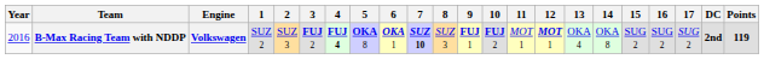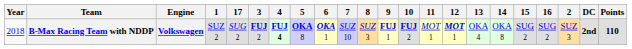 <table class="wikitable" style="text-align:center; font-size:85%">
 <tr>
 <th>Year</th>
 <th>Team</th>
 <th>Engine</th>
 <th>1</th>
-<th>2</th>
+<th>17</th>
 <th>3</th>
 <th>4</th>
 <th>5</th>
 <th>6</th>
 <th>7</th>
 <th>8</th>
 <th>9</th>
 <th>10</th>
 <th>11</th>
 <th>12</th>
 <th>13</th>
 <th>14</th>
 <th>15</th>
 <th>16</th>
-<th>17</th>
+<th>2</th>
 <th>DC</th>
 <th>Points</th>
 </tr>
 <tr>
-<td><a href='#'>2016</a></td>
+<td><a href='#'>2018</a></td>
 <th nowrap><a href='#'>B-Max Racing Team</a> with NDDP</th>
 <th><a href='#'>Volkswagen</a></th>
 <td bgcolor="#DFDFDF"><a href='#'>SUZ</a><br><small>2</small></td>
-<td bgcolor="#FFDF9F"><a href='#'>SUZ</a><br><small>3</small></td>
+<td bgcolor="#DFDFDF"><em><a href='#'>SUG</a></em><br><small>2</small></td>
 <td bgcolor="#DFDFDF"><strong><a href='#'>FUJ</a></strong><br><small>2</small></td>
 <td bgcolor="#DFFFDF"><strong><a href='#'>FUJ</a><br><small>4</small></strong></td>
 <td bgcolor="#CFCFFF"><strong><a href='#'>OKA</a></strong><br><small>8</small></td>
 <td bgcolor="#FFFFBF"><strong><em><a href='#'>OKA</a></em></strong><br><small>1</small></td>
-<td bgcolor="#CFCFFF"><strong><em><a href='#'>SUZ</a></em><br><small>10</small></strong></td>
+<td bgcolor="#CFCFFF"><em><a href='#'>SUZ</a></em><br><small>10</small></td>
 <td bgcolor="#FFDF9F"><em><a href='#'>SUZ</a></em><br><small>3</small></td>
 <td bgcolor="#FFFFBF"><strong><a href='#'>FUJ</a></strong><br><small>1</small></td>
 <td bgcolor="#DFDFDF"><strong><a href='#'>FUJ</a></strong><br><small>2</small></td>
 <td bgcolor="#FFFFBF"><em><a href='#'>MOT</a></em><br><small>1</small></td>
 <td bgcolor="#FFFFBF"><strong><em><a href='#'>MOT</a></em></strong><br><small>1</small></td>
 <td bgcolor="#DFFFDF"><a href='#'>OKA</a><br><small>4</small></td>
 <td bgcolor="#DFFFDF"><a href='#'>OKA</a><br><small>8</small></td>
 <td bgcolor="#DFDFDF"><a href='#'>SUG</a><br><small>2</small></td>
 <td bgcolor="#DFDFDF"><a href='#'>SUG</a><br><small>2</small></td>
-<td bgcolor="#DFDFDF"><em><a href='#'>SUG</a></em><br><small>2</small></td>
+<td bgcolor="#FFDF9F"><a href='#'>SUZ</a><br><small>3</small></td>
 <td bgcolor="#DFDFDF"><strong>2nd</strong></td>
-<td bgcolor="#DFDFDF"><strong>119</strong></td>
+<td bgcolor="#DFDFDF"><strong>110</strong></td>
 </tr>
 </table>
